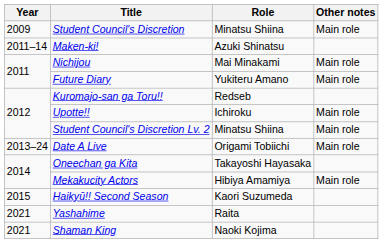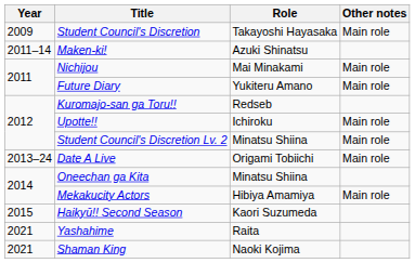 <table class="wikitable">
 <tr>
 <th>Year</th>
 <th>Title</th>
 <th>Role</th>
 <th>Other notes</th>
 </tr>
 <tr>
 <td>2009</td>
 <td><em><a href='#'>Student Council's Discretion</a></em></td>
-<td>Minatsu Shiina</td>
+<td>Takayoshi Hayasaka</td>
 <td>Main role</td>
 </tr>
 <tr>
 <td>2011–14</td>
 <td><em><a href='#'>Maken-ki!</a></em></td>
 <td>Azuki Shinatsu</td>
 <td></td>
 </tr>
 <tr>
 <td rowspan="2">2011</td>
 <td><em><a href='#'>Nichijou</a></em></td>
 <td>Mai Minakami</td>
 <td>Main role</td>
 </tr>
 <tr>
 <td><em><a href='#'>Future Diary</a></em></td>
 <td>Yukiteru Amano</td>
 <td>Main role</td>
 </tr>
 <tr>
 <td rowspan="3">2012</td>
 <td><em><a href='#'>Kuromajo-san ga Toru!!</a></em></td>
 <td>Redseb</td>
 <td></td>
 </tr>
 <tr>
 <td><em><a href='#'>Upotte!!</a></em></td>
 <td>Ichiroku</td>
 <td>Main role</td>
 </tr>
 <tr>
 <td><em><a href='#'>Student Council's Discretion Lv. 2</a></em></td>
 <td>Minatsu Shiina</td>
 <td>Main role</td>
 </tr>
 <tr>
 <td>2013–24</td>
 <td><em><a href='#'>Date A Live</a></em></td>
 <td>Origami Tobiichi</td>
 <td>Main role</td>
 </tr>
 <tr>
 <td rowspan="2">2014</td>
 <td><em><a href='#'>Oneechan ga Kita</a></em></td>
-<td>Takayoshi Hayasaka</td>
+<td>Minatsu Shiina</td>
 <td></td>
 </tr>
 <tr>
 <td><em><a href='#'>Mekakucity Actors</a></em></td>
 <td>Hibiya Amamiya</td>
 <td>Main role</td>
 </tr>
 <tr>
 <td>2015</td>
 <td><em><a href='#'>Haikyū!! Second Season</a></em></td>
 <td>Kaori Suzumeda</td>
 <td></td>
 </tr>
 <tr>
 <td>2021</td>
 <td><em><a href='#'>Yashahime</a></em></td>
 <td>Raita</td>
 <td></td>
 </tr>
 <tr>
 <td>2021</td>
 <td><em><a href='#'>Shaman King</a></em></td>
 <td>Naoki Kojima</td>
 <td></td>
 </tr>
 </table>
